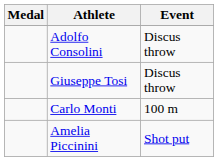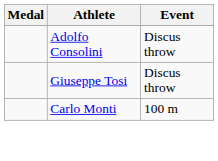 <table class="wikitable" style="width:40%; font-size:100%; text-align:left;">
 <tr>
 <th>Medal</th>
 <th>Athlete</th>
 <th>Event</th>
 </tr>
 <tr>
 </tr>
 <tr>
 <td align=center></td>
 <td><a href='#'>Adolfo Consolini</a></td>
 <td>Discus throw</td>
 </tr>
 <tr>
 <td align=center></td>
 <td><a href='#'>Giuseppe Tosi</a></td>
 <td>Discus throw</td>
 </tr>
 <tr>
 <td align=center></td>
 <td><a href='#'>Carlo Monti</a></td>
 <td>100 m</td>
 </tr>
-<tr>
-<td align=center></td>
-<td><a href='#'>Amelia Piccinini</a></td>
-<td><a href='#'>Shot put</a></td>
-</tr>
 </table>
